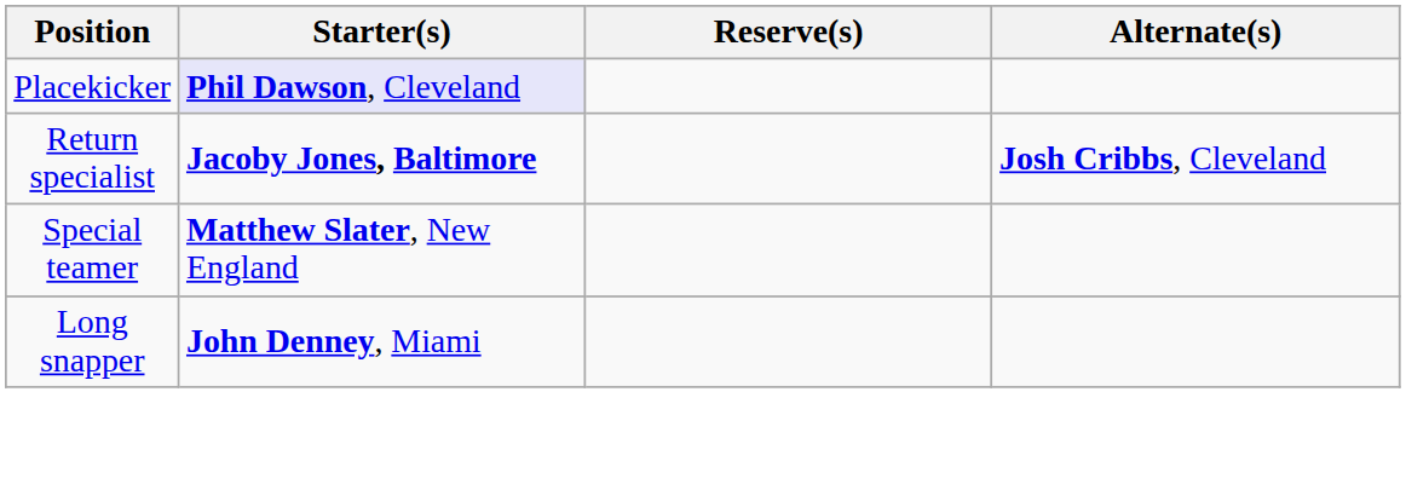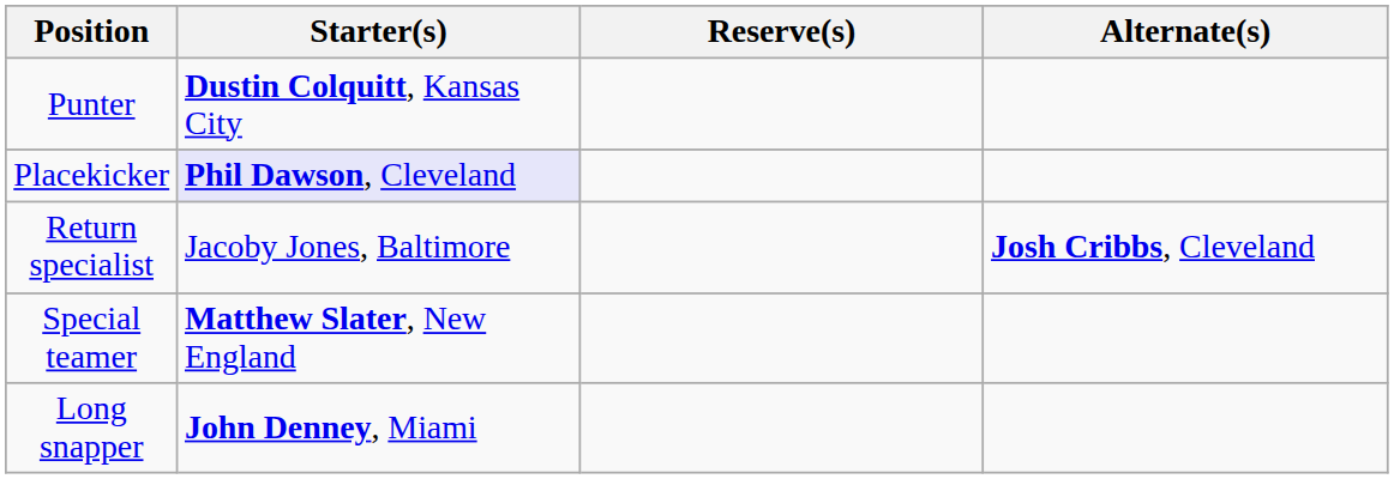 <table class="wikitable" style="width:75%;">
 <tr>
 <th style="width:10%;">Position</th>
 <th style="width:30%;">Starter(s)</th>
 <th style="width:30%;">Reserve(s)</th>
 <th style="width:30%;">Alternate(s)</th>
+</tr>
+<tr>
+<td align=center><a href='#'>Punter</a></td>
+<td> <strong><a href='#'>Dustin Colquitt</a></strong>, <a href='#'>Kansas City</a></td>
+<td></td>
+<td></td>
 </tr>
 <tr>
 <td align=center><a href='#'>Placekicker</a></td>
 <td style="background: lavender;"> <strong><a href='#'>Phil Dawson</a></strong>, <a href='#'>Cleveland</a></td>
 <td></td>
 <td></td>
 </tr>
 <tr>
 <td align=center><a href='#'>Return specialist</a></td>
-<td><strong> <a href='#'>Jacoby Jones</a>, <a href='#'>Baltimore</a></strong></td>
+<td> <a href='#'>Jacoby Jones</a>, <a href='#'>Baltimore</a></td>
 <td></td>
 <td> <strong><a href='#'>Josh Cribbs</a></strong>, <a href='#'>Cleveland</a> </td>
 </tr>
 <tr>
 <td align=center><a href='#'>Special teamer</a></td>
 <td> <strong><a href='#'>Matthew Slater</a></strong>, <a href='#'>New England</a></td>
 <td></td>
 <td></td>
 </tr>
 <tr>
 <td align=center><a href='#'>Long snapper</a></td>
 <td> <strong><a href='#'>John Denney</a></strong>, <a href='#'>Miami</a></td>
 <td></td>
 <td></td>
 </tr>
 </table>
